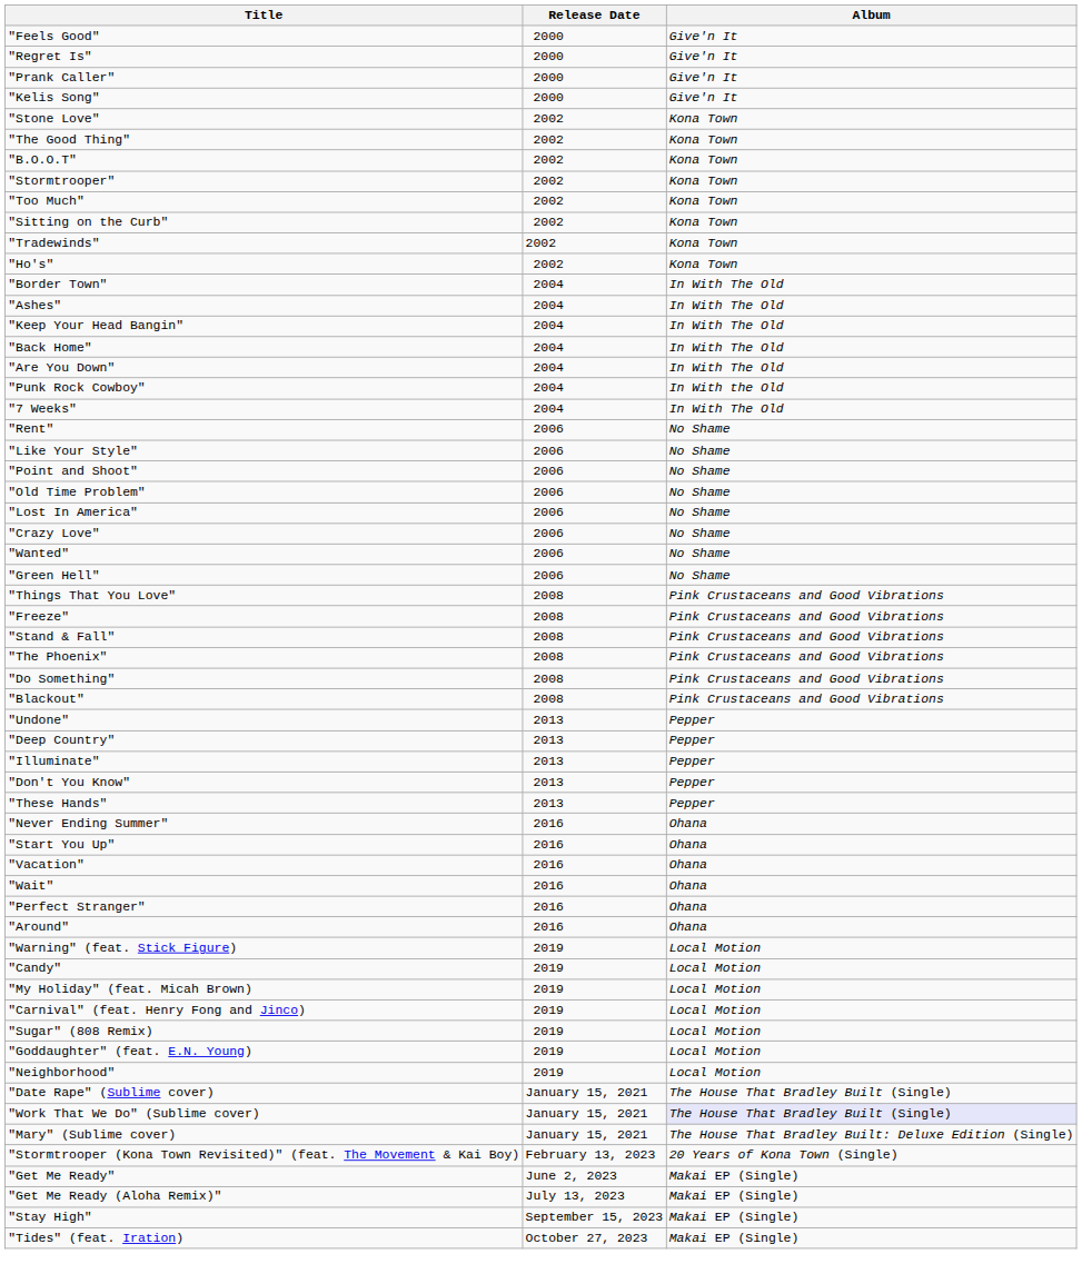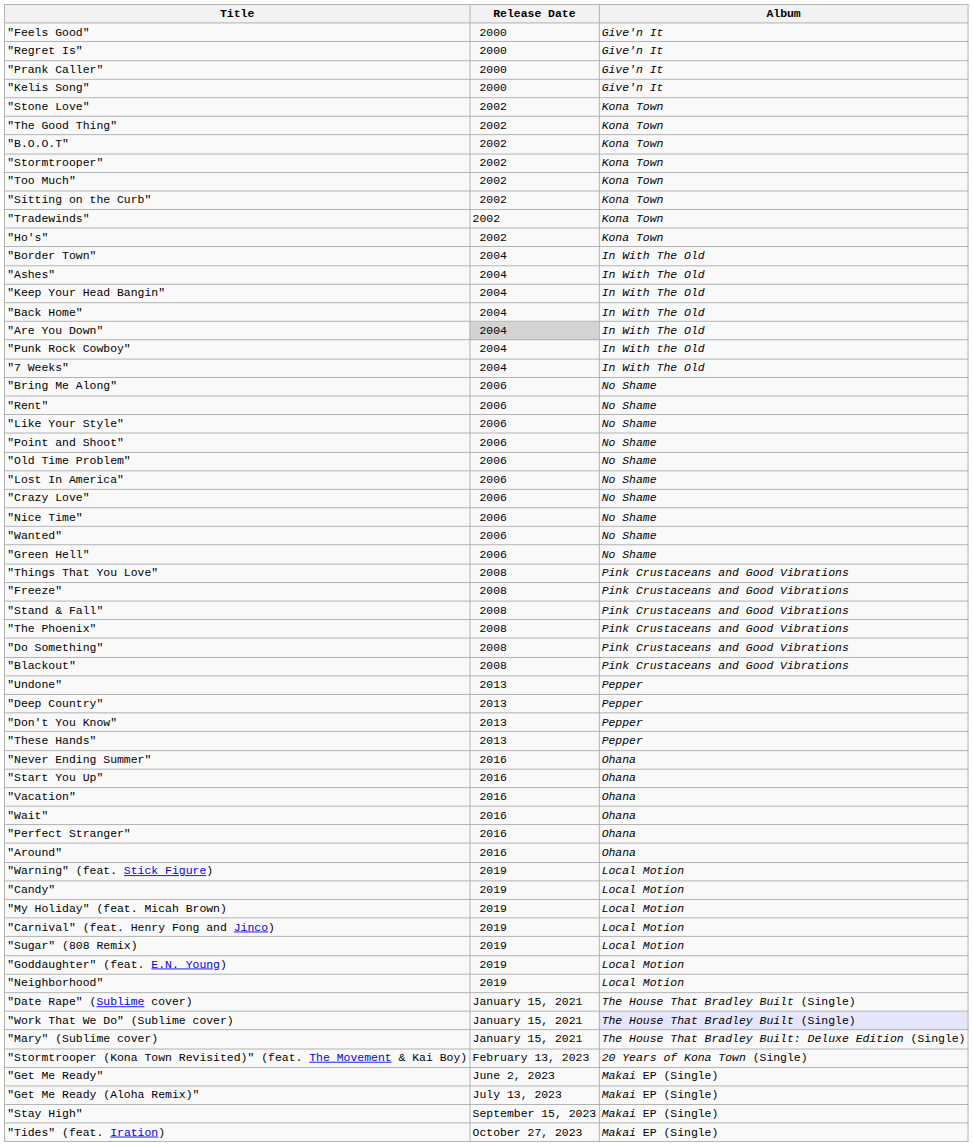 <table class="wikitable">
 <tr>
 <th>Title</th>
 <th>Release Date</th>
 <th>Album</th>
 </tr>
 <tr>
 <td>"Feels Good"</td>
 <td> 2000</td>
 <td><em>Give'n It</em></td>
 </tr>
 <tr>
 <td>"Regret Is"</td>
 <td> 2000</td>
 <td><em>Give'n It</em></td>
 </tr>
 <tr>
 <td>"Prank Caller"</td>
 <td> 2000</td>
 <td><em>Give'n It</em></td>
 </tr>
 <tr>
 <td>"Kelis Song"</td>
 <td> 2000</td>
 <td><em>Give'n It</em></td>
 </tr>
 <tr>
 <td>"Stone Love"</td>
 <td> 2002</td>
 <td><em>Kona Town</em></td>
 </tr>
 <tr>
 <td>"The Good Thing"</td>
 <td> 2002</td>
 <td><em>Kona Town</em></td>
 </tr>
 <tr>
 <td>"B.O.O.T"</td>
 <td> 2002</td>
 <td><em>Kona Town</em></td>
 </tr>
 <tr>
 <td>"Stormtrooper"</td>
 <td> 2002</td>
 <td><em>Kona Town</em></td>
 </tr>
 <tr>
 <td>"Too Much"</td>
 <td> 2002</td>
 <td><em>Kona Town</em></td>
 </tr>
 <tr>
 <td>"Sitting on the Curb"</td>
 <td> 2002</td>
 <td><em>Kona Town</em></td>
 </tr>
 <tr>
 <td>"Tradewinds"</td>
 <td>2002 </td>
 <td><em>Kona Town</em></td>
 </tr>
 <tr>
 <td>"Ho's"</td>
 <td> 2002</td>
 <td><em>Kona Town</em></td>
 </tr>
 <tr>
 <td>"Border Town"</td>
 <td> 2004</td>
 <td><em>In With The Old</em></td>
 </tr>
 <tr>
 <td>"Ashes"</td>
 <td> 2004</td>
 <td><em>In With The Old</em></td>
 </tr>
 <tr>
 <td>"Keep Your Head Bangin"</td>
 <td> 2004</td>
 <td><em>In With The Old</em></td>
 </tr>
 <tr>
 <td>"Back Home"</td>
 <td> 2004</td>
 <td><em>In With The Old</em></td>
 </tr>
 <tr>
 <td>"Are You Down"</td>
-<td> 2004</td>
+<td style="background: lightgrey;"> 2004</td>
 <td><em>In With The Old</em></td>
 </tr>
 <tr>
 <td>"Punk Rock Cowboy"</td>
 <td> 2004</td>
 <td><em>In With the Old</em></td>
 </tr>
 <tr>
 <td>"7 Weeks"</td>
 <td> 2004</td>
 <td><em>In With The Old</em></td>
+</tr>
+<tr>
+<td>"Bring Me Along"</td>
+<td> 2006</td>
+<td><em>No Shame</em></td>
 </tr>
 <tr>
 <td>"Rent"</td>
 <td> 2006</td>
 <td><em>No Shame</em></td>
 </tr>
 <tr>
 <td>"Like Your Style"</td>
 <td> 2006</td>
 <td><em>No Shame</em></td>
 </tr>
 <tr>
 <td>"Point and Shoot"</td>
 <td> 2006</td>
 <td><em>No Shame</em></td>
 </tr>
 <tr>
 <td>"Old Time Problem"</td>
 <td> 2006</td>
 <td><em>No Shame</em></td>
 </tr>
 <tr>
 <td>"Lost In America"</td>
 <td> 2006</td>
 <td><em>No Shame</em></td>
 </tr>
 <tr>
 <td>"Crazy Love"</td>
+<td> 2006</td>
+<td><em>No Shame</em></td>
+</tr>
+<tr>
+<td>"Nice Time"</td>
 <td> 2006</td>
 <td><em>No Shame</em></td>
 </tr>
 <tr>
 <td>"Wanted"</td>
 <td> 2006</td>
 <td><em>No Shame</em></td>
 </tr>
 <tr>
 <td>"Green Hell"</td>
 <td> 2006</td>
 <td><em>No Shame</em></td>
 </tr>
 <tr>
 <td>"Things That You Love"</td>
 <td> 2008</td>
 <td><em>Pink Crustaceans and Good Vibrations</em></td>
 </tr>
 <tr>
 <td>"Freeze"</td>
 <td> 2008</td>
 <td><em>Pink Crustaceans and Good Vibrations</em></td>
 </tr>
 <tr>
 <td>"Stand & Fall"</td>
 <td> 2008</td>
 <td><em>Pink Crustaceans and Good Vibrations</em></td>
 </tr>
 <tr>
 <td>"The Phoenix"</td>
 <td> 2008</td>
 <td><em>Pink Crustaceans and Good Vibrations</em></td>
 </tr>
 <tr>
 <td>"Do Something"</td>
 <td> 2008</td>
 <td><em>Pink Crustaceans and Good Vibrations</em></td>
 </tr>
 <tr>
 <td>"Blackout"</td>
 <td> 2008</td>
 <td><em>Pink Crustaceans and Good Vibrations</em></td>
 </tr>
 <tr>
 <td>"Undone"</td>
 <td> 2013</td>
 <td><em>Pepper</em></td>
 </tr>
 <tr>
 <td>"Deep Country"</td>
-<td> 2013</td>
-<td><em>Pepper</em></td>
-</tr>
-<tr>
-<td>"Illuminate"</td>
 <td> 2013</td>
 <td><em>Pepper</em></td>
 </tr>
 <tr>
 <td>"Don't You Know"</td>
 <td> 2013</td>
 <td><em>Pepper</em></td>
 </tr>
 <tr>
 <td>"These Hands"</td>
 <td> 2013</td>
 <td><em>Pepper</em></td>
 </tr>
 <tr>
 <td>"Never Ending Summer"</td>
 <td> 2016</td>
 <td><em>Ohana</em></td>
 </tr>
 <tr>
 <td>"Start You Up"</td>
 <td> 2016</td>
 <td><em>Ohana</em></td>
 </tr>
 <tr>
 <td>"Vacation"</td>
 <td> 2016</td>
 <td><em>Ohana</em></td>
 </tr>
 <tr>
 <td>"Wait"</td>
 <td> 2016</td>
 <td><em>Ohana</em></td>
 </tr>
 <tr>
 <td>"Perfect Stranger"</td>
 <td> 2016</td>
 <td><em>Ohana</em></td>
 </tr>
 <tr>
 <td>"Around"</td>
 <td> 2016</td>
 <td><em>Ohana</em></td>
 </tr>
 <tr>
 <td>"Warning" (feat. <a href='#'>Stick Figure</a>)</td>
 <td> 2019</td>
 <td><em>Local Motion</em></td>
 </tr>
 <tr>
 <td>"Candy"</td>
 <td> 2019</td>
 <td><em>Local Motion</em></td>
 </tr>
 <tr>
 <td>"My Holiday" (feat. Micah Brown)</td>
 <td> 2019</td>
 <td><em>Local Motion</em></td>
 </tr>
 <tr>
 <td>"Carnival" (feat. Henry Fong and <a href='#'>Jinco</a>)</td>
 <td> 2019</td>
 <td><em>Local Motion</em></td>
 </tr>
 <tr>
 <td>"Sugar" (808 Remix)</td>
 <td> 2019</td>
 <td><em>Local Motion</em></td>
 </tr>
 <tr>
 <td>"Goddaughter" (feat. <a href='#'>E.N. Young</a>)</td>
 <td> 2019</td>
 <td><em>Local Motion</em></td>
 </tr>
 <tr>
 <td>"Neighborhood"</td>
 <td> 2019</td>
 <td><em>Local Motion</em></td>
 </tr>
 <tr>
 <td>"Date Rape" (<a href='#'>Sublime</a> cover)</td>
 <td>January 15, 2021</td>
 <td><em>The House That Bradley Built</em> (Single)</td>
 </tr>
 <tr>
 <td>"Work That We Do" (Sublime cover)</td>
 <td>January 15, 2021</td>
 <td style="background: lavender;"><em>The House That Bradley Built</em> (Single)</td>
 </tr>
 <tr>
 <td>"Mary" (Sublime cover)</td>
 <td>January 15, 2021</td>
 <td><em>The House That Bradley Built: Deluxe Edition</em> (Single)</td>
 </tr>
 <tr>
 <td>"Stormtrooper (Kona Town Revisited)" (feat. <a href='#'>The Movement</a> & Kai Boy)</td>
 <td>February 13, 2023</td>
 <td><em>20 Years of Kona Town</em> (Single)</td>
 </tr>
 <tr>
 <td>"Get Me Ready"</td>
 <td>June 2, 2023</td>
 <td><em>Makai</em> EP (Single)</td>
 </tr>
 <tr>
 <td>"Get Me Ready (Aloha Remix)"</td>
 <td>July 13, 2023</td>
 <td><em>Makai</em> EP (Single)</td>
 </tr>
 <tr>
 <td>"Stay High"</td>
 <td>September 15, 2023</td>
 <td><em>Makai</em> EP (Single)</td>
 </tr>
 <tr>
 <td>"Tides" (feat. <a href='#'>Iration</a>)</td>
 <td>October 27, 2023</td>
 <td><em>Makai</em> EP (Single)</td>
 </tr>
 </table>
